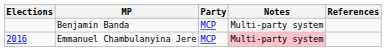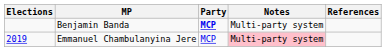 <table class="wikitable">
 <tr>
 <th>Elections</th>
 <th>MP</th>
 <th>Party</th>
 <th>Notes</th>
 <th>References</th>
 </tr>
 <tr>
 <td></td>
 <td>Benjamin Banda</td>
-<td><a href='#'>MCP</a></td>
+<td><strong><a href='#'>MCP</a></strong></td>
 <td>Multi-party system</td>
 <td></td>
 </tr>
 <tr>
-<td><a href='#'>2016</a></td>
+<td><a href='#'>2019</a></td>
 <td>Emmanuel Chambulanyina Jere</td>
 <td><a href='#'>MCP</a></td>
 <td style="background: pink;">Multi-party system</td>
 <td></td>
 </tr>
 </table>
